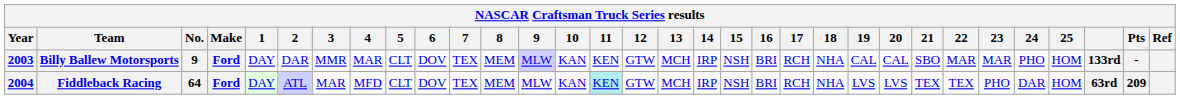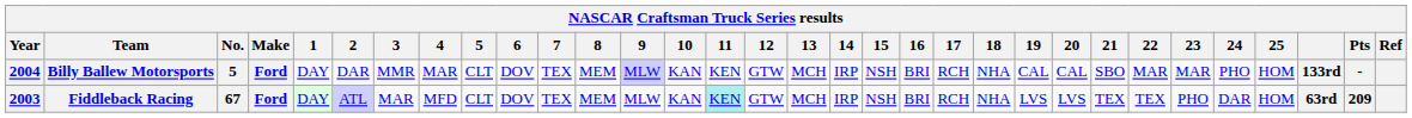 <table class="wikitable" style="text-align:center; font-size:75%">
 <tr>
 <th colspan=45><a href='#'>NASCAR</a> <a href='#'>Craftsman Truck Series</a> results</th>
 </tr>
 <tr>
 <th>Year</th>
 <th>Team</th>
 <th>No.</th>
 <th>Make</th>
 <th>1</th>
 <th>2</th>
 <th>3</th>
 <th>4</th>
 <th>5</th>
 <th>6</th>
 <th>7</th>
 <th>8</th>
 <th>9</th>
 <th>10</th>
 <th>11</th>
 <th>12</th>
 <th>13</th>
 <th>14</th>
 <th>15</th>
 <th>16</th>
 <th>17</th>
 <th>18</th>
 <th>19</th>
 <th>20</th>
 <th>21</th>
 <th>22</th>
 <th>23</th>
 <th>24</th>
 <th>25</th>
 <th></th>
 <th>Pts</th>
 <th>Ref</th>
 </tr>
 <tr>
-<th><a href='#'>2003</a></th>
+<th><a href='#'>2004</a></th>
 <th><a href='#'>Billy Ballew Motorsports</a></th>
-<th>9</th>
+<th>5</th>
 <th><a href='#'>Ford</a></th>
 <td><a href='#'>DAY</a></td>
 <td><a href='#'>DAR</a></td>
 <td><a href='#'>MMR</a></td>
 <td><a href='#'>MAR</a></td>
 <td><a href='#'>CLT</a></td>
 <td><a href='#'>DOV</a></td>
 <td><a href='#'>TEX</a></td>
 <td><a href='#'>MEM</a></td>
 <td style="background:#CFCFFF;"><a href='#'>MLW</a><br></td>
 <td><a href='#'>KAN</a></td>
 <td><a href='#'>KEN</a></td>
 <td><a href='#'>GTW</a></td>
 <td><a href='#'>MCH</a></td>
 <td><a href='#'>IRP</a></td>
 <td><a href='#'>NSH</a></td>
 <td><a href='#'>BRI</a></td>
 <td><a href='#'>RCH</a></td>
 <td><a href='#'>NHA</a></td>
 <td><a href='#'>CAL</a></td>
 <td><a href='#'>CAL</a></td>
 <td><a href='#'>SBO</a></td>
 <td><a href='#'>MAR</a></td>
 <td><a href='#'>MAR</a></td>
 <td><a href='#'>PHO</a></td>
 <td><a href='#'>HOM</a></td>
 <th>133rd</th>
 <th>-</th>
 <th></th>
 </tr>
 <tr>
-<th><a href='#'>2004</a></th>
+<th><a href='#'>2003</a></th>
 <th><a href='#'>Fiddleback Racing</a></th>
-<th>64</th>
+<th>67</th>
 <th><a href='#'>Ford</a></th>
 <td style="background:#DFFFDF;"><a href='#'>DAY</a><br></td>
 <td style="background:#CFCFFF;"><a href='#'>ATL</a><br></td>
 <td><a href='#'>MAR</a></td>
 <td><a href='#'>MFD</a></td>
 <td><a href='#'>CLT</a></td>
 <td><a href='#'>DOV</a></td>
 <td><a href='#'>TEX</a></td>
 <td><a href='#'>MEM</a></td>
 <td><a href='#'>MLW</a></td>
 <td><a href='#'>KAN</a></td>
 <td style="background: paleturquoise;"><a href='#'>KEN</a></td>
 <td><a href='#'>GTW</a></td>
 <td><a href='#'>MCH</a></td>
 <td><a href='#'>IRP</a></td>
 <td><a href='#'>NSH</a></td>
 <td><a href='#'>BRI</a></td>
 <td><a href='#'>RCH</a></td>
 <td><a href='#'>NHA</a></td>
 <td><a href='#'>LVS</a></td>
 <td><a href='#'>LVS</a></td>
 <td><a href='#'>TEX</a></td>
 <td><a href='#'>TEX</a></td>
 <td><a href='#'>PHO</a></td>
 <td><a href='#'>DAR</a></td>
 <td><a href='#'>HOM</a></td>
 <th>63rd</th>
 <th>209</th>
 <th></th>
 </tr>
 </table>
